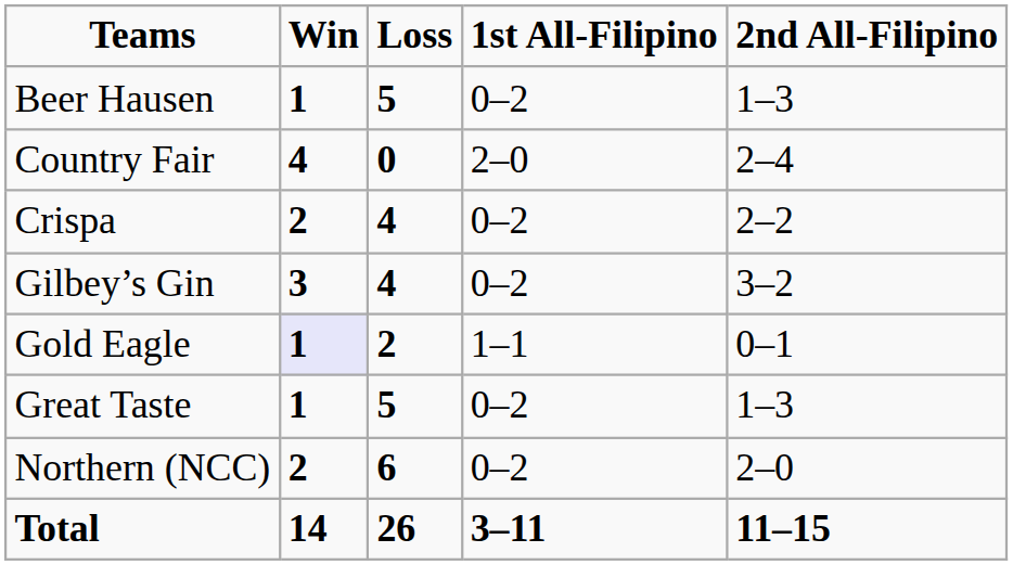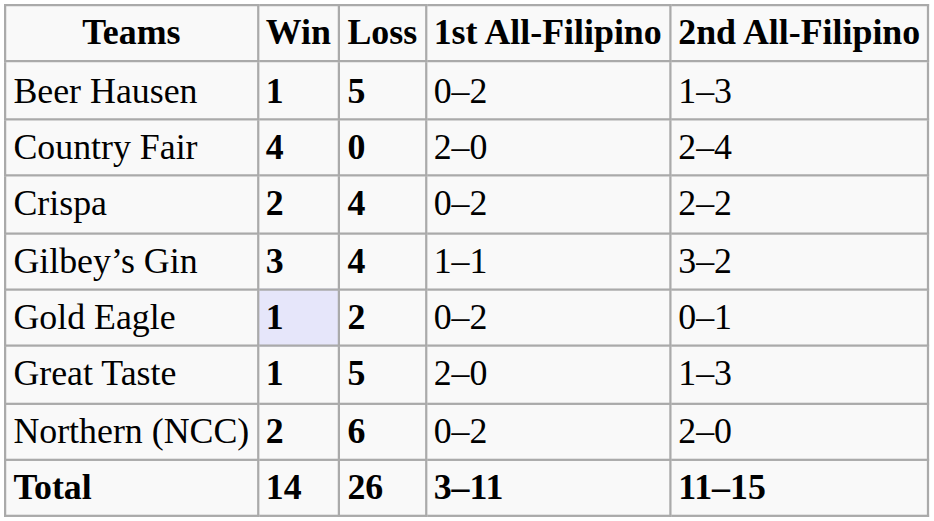 <table class=wikitable sortable>
 <tr align=center>
 <td><strong>Teams</strong></td>
 <td><strong>Win</strong></td>
 <td><strong>Loss</strong></td>
 <td><strong>1st All-Filipino</strong></td>
 <td><strong>2nd All-Filipino</strong></td>
 </tr>
 <tr>
 <td>Beer Hausen</td>
 <td><strong>1</strong></td>
 <td><strong>5</strong></td>
 <td>0–2</td>
 <td>1–3</td>
 </tr>
 <tr>
 <td>Country Fair</td>
 <td><strong>4</strong></td>
 <td><strong>0</strong></td>
 <td>2–0</td>
 <td>2–4</td>
 </tr>
 <tr>
 <td>Crispa</td>
 <td><strong>2</strong></td>
 <td><strong>4</strong></td>
 <td>0–2</td>
 <td>2–2</td>
 </tr>
 <tr>
 <td>Gilbey’s Gin</td>
 <td><strong>3</strong></td>
 <td><strong>4</strong></td>
-<td>0–2</td>
+<td>1–1</td>
 <td>3–2</td>
 </tr>
 <tr>
 <td>Gold Eagle</td>
 <td style="background: lavender;"><strong>1</strong></td>
 <td><strong>2</strong></td>
-<td>1–1</td>
+<td>0–2</td>
 <td>0–1</td>
 </tr>
 <tr>
 <td>Great Taste</td>
 <td><strong>1</strong></td>
 <td><strong>5</strong></td>
-<td>0–2</td>
+<td>2–0</td>
 <td>1–3</td>
 </tr>
 <tr>
 <td>Northern (NCC)</td>
 <td><strong>2</strong></td>
 <td><strong>6</strong></td>
 <td>0–2</td>
 <td>2–0</td>
 </tr>
 <tr>
 <td><strong>Total</strong></td>
 <td><strong>14</strong></td>
 <td><strong>26</strong></td>
 <td><strong>3–11</strong></td>
 <td><strong>11–15</strong></td>
 </tr>
 </table>
